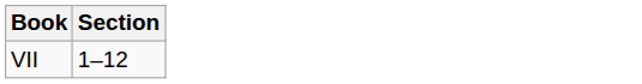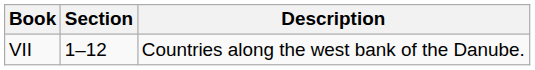 <table class="wikitable" style="max-width:45em;">
 <tr>
 <th>Book</th>
 <th>Section</th>
+<th>Description</th>
 </tr>
 <tr>
 <td rowspan="1">VII</td>
 <td>1–12</td>
+<td>Countries along the west bank of the Danube.</td>
 </tr>
 </table>
